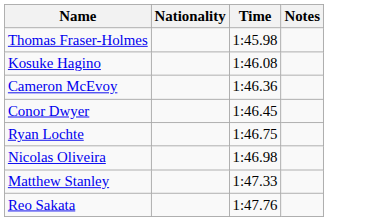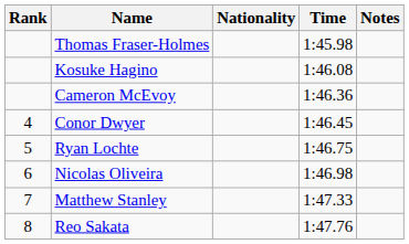 <table class="wikitable sortable" style="text-align:center">
 <tr>
+<th>Rank</th>
 <th>Name</th>
 <th>Nationality</th>
 <th>Time</th>
 <th>Notes</th>
 </tr>
 <tr>
+<td></td>
 <td align=left><a href='#'>Thomas Fraser-Holmes</a></td>
 <td align=left></td>
 <td>1:45.98</td>
 <td></td>
 </tr>
 <tr>
+<td></td>
 <td align=left><a href='#'>Kosuke Hagino</a></td>
 <td align=left></td>
 <td>1:46.08</td>
 <td></td>
 </tr>
 <tr>
+<td></td>
 <td align=left><a href='#'>Cameron McEvoy</a></td>
 <td align=left></td>
 <td>1:46.36</td>
 <td></td>
 </tr>
 <tr>
+<td>4</td>
 <td align=left><a href='#'>Conor Dwyer</a></td>
 <td align=left></td>
 <td>1:46.45</td>
 <td></td>
 </tr>
 <tr>
+<td>5</td>
 <td align=left><a href='#'>Ryan Lochte</a></td>
 <td align=left></td>
 <td>1:46.75</td>
 <td></td>
 </tr>
 <tr>
+<td>6</td>
 <td align=left><a href='#'>Nicolas Oliveira</a></td>
 <td align=left></td>
 <td>1:46.98</td>
 <td></td>
 </tr>
 <tr>
+<td>7</td>
 <td align=left><a href='#'>Matthew Stanley</a></td>
 <td align=left></td>
 <td>1:47.33</td>
 <td></td>
 </tr>
 <tr>
+<td>8</td>
 <td align=left><a href='#'>Reo Sakata</a></td>
 <td align=left></td>
 <td>1:47.76</td>
 <td></td>
 </tr>
 </table>
